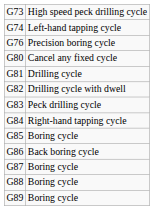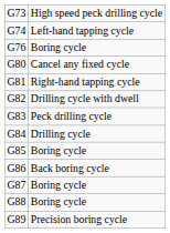 <table class="wikitable">
 <tr>
 <td>G73</td>
 <td>High speed peck drilling cycle</td>
 </tr>
 <tr>
 <td>G74</td>
 <td>Left-hand tapping cycle</td>
 </tr>
 <tr>
 <td>G76</td>
-<td>Precision boring cycle</td>
+<td>Boring cycle</td>
 </tr>
 <tr>
 <td>G80</td>
 <td>Cancel any fixed cycle</td>
 </tr>
 <tr>
 <td>G81</td>
-<td>Drilling cycle</td>
+<td>Right-hand tapping cycle</td>
 </tr>
 <tr>
 <td>G82</td>
 <td>Drilling cycle with dwell</td>
 </tr>
 <tr>
 <td>G83</td>
 <td>Peck drilling cycle</td>
 </tr>
 <tr>
 <td>G84</td>
-<td>Right-hand tapping cycle</td>
+<td>Drilling cycle</td>
 </tr>
 <tr>
 <td>G85</td>
 <td>Boring cycle</td>
 </tr>
 <tr>
 <td>G86</td>
 <td>Back boring cycle</td>
 </tr>
 <tr>
 <td>G87</td>
 <td>Boring cycle</td>
 </tr>
 <tr>
 <td>G88</td>
 <td>Boring cycle</td>
 </tr>
 <tr>
 <td>G89</td>
-<td>Boring cycle</td>
+<td>Precision boring cycle</td>
 </tr>
 </table>
